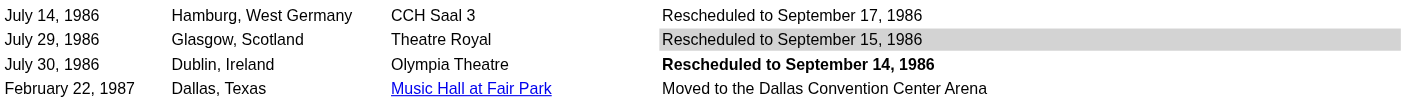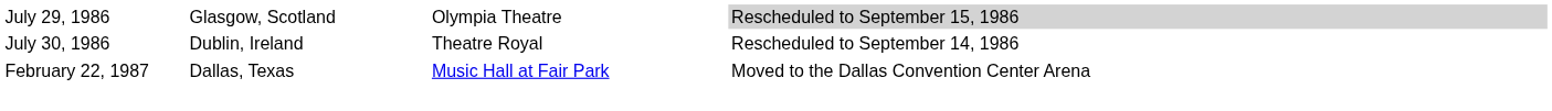 <table cellpadding="2" style="border:0 solid darkgrey; font-size:90%">
 <tr>
 <th style="width:150px;"></th>
 <th style="width:200px;"></th>
 <th style="width:250px;"></th>
 <th style="width:700px;"></th>
 </tr>
 <tr border="0">
 </tr>
 <tr>
-<td>July 14, 1986</td>
-<td>Hamburg, West Germany</td>
-<td>CCH Saal 3</td>
-<td>Rescheduled to September 17, 1986</td>
-</tr>
-<tr>
 <td>July 29, 1986</td>
 <td>Glasgow, Scotland</td>
-<td>Theatre Royal</td>
+<td>Olympia Theatre</td>
 <td style="background: lightgrey;">Rescheduled to September 15, 1986</td>
 </tr>
 <tr>
 <td>July 30, 1986</td>
 <td>Dublin, Ireland</td>
-<td>Olympia Theatre</td>
-<td><strong>Rescheduled to September 14, 1986</strong></td>
+<td>Theatre Royal</td>
+<td>Rescheduled to September 14, 1986</td>
 </tr>
 <tr>
 <td>February 22, 1987</td>
 <td>Dallas, Texas</td>
 <td><a href='#'>Music Hall at Fair Park</a></td>
 <td>Moved to the Dallas Convention Center Arena</td>
 </tr>
 <tr>
 </tr>
 </table>
